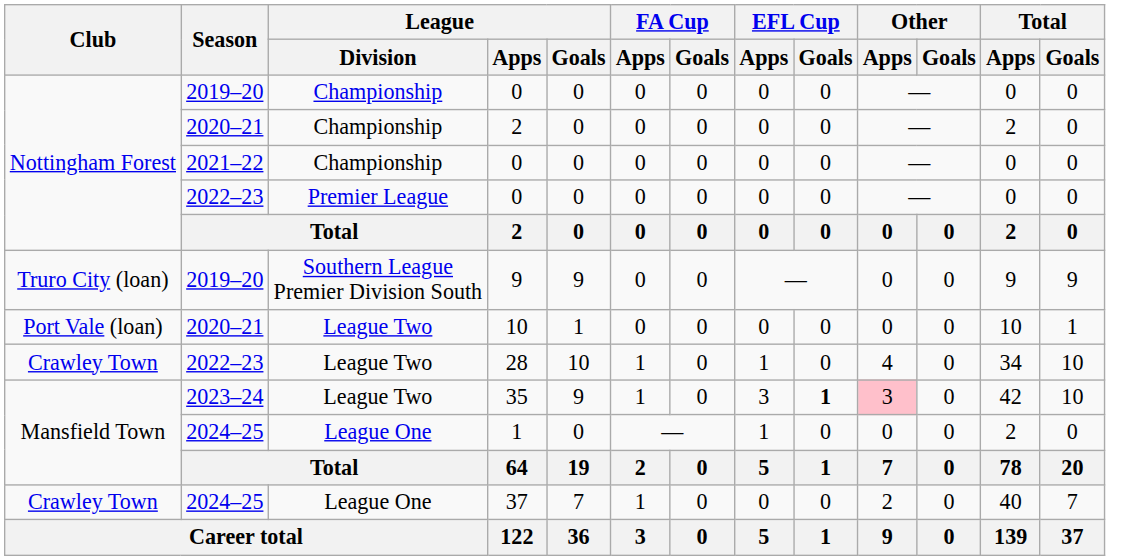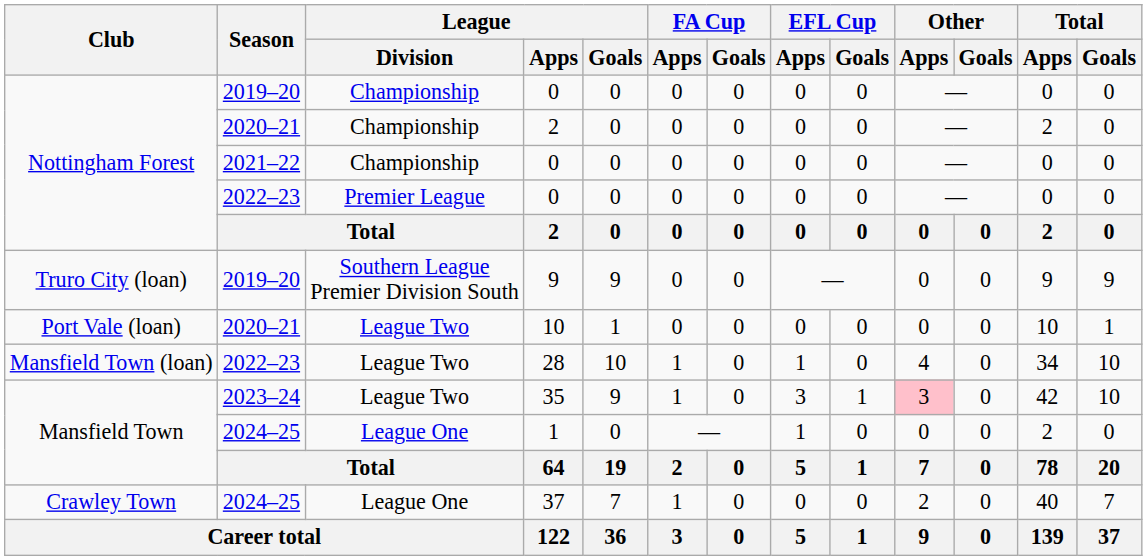 <table class="wikitable" style="text-align: center">
 <tr>
 <th rowspan="2">Club</th>
 <th rowspan="2">Season</th>
 <th colspan="3">League</th>
 <th colspan="2"><a href='#'>FA Cup</a></th>
 <th colspan="2"><a href='#'>EFL Cup</a></th>
 <th colspan="2">Other</th>
 <th colspan="2">Total</th>
 </tr>
 <tr>
 <th>Division</th>
 <th>Apps</th>
 <th>Goals</th>
 <th>Apps</th>
 <th>Goals</th>
 <th>Apps</th>
 <th>Goals</th>
 <th>Apps</th>
 <th>Goals</th>
 <th>Apps</th>
 <th>Goals</th>
 </tr>
 <tr>
 <td rowspan=5><a href='#'>Nottingham Forest</a></td>
 <td><a href='#'>2019–20</a></td>
 <td><a href='#'>Championship</a></td>
 <td>0</td>
 <td>0</td>
 <td>0</td>
 <td>0</td>
 <td>0</td>
 <td>0</td>
 <td colspan=2>—</td>
 <td>0</td>
 <td>0</td>
 </tr>
 <tr>
 <td><a href='#'>2020–21</a></td>
 <td>Championship</td>
 <td>2</td>
 <td>0</td>
 <td>0</td>
 <td>0</td>
 <td>0</td>
 <td>0</td>
 <td colspan=2>—</td>
 <td>2</td>
 <td>0</td>
 </tr>
 <tr>
 <td><a href='#'>2021–22</a></td>
 <td>Championship</td>
 <td>0</td>
 <td>0</td>
 <td>0</td>
 <td>0</td>
 <td>0</td>
 <td>0</td>
 <td colspan=2>—</td>
 <td>0</td>
 <td>0</td>
 </tr>
 <tr>
 <td><a href='#'>2022–23</a></td>
 <td><a href='#'>Premier League</a></td>
 <td>0</td>
 <td>0</td>
 <td>0</td>
 <td>0</td>
 <td>0</td>
 <td>0</td>
 <td colspan=2>—</td>
 <td>0</td>
 <td>0</td>
 </tr>
 <tr>
 <th colspan="2">Total</th>
 <th>2</th>
 <th>0</th>
 <th>0</th>
 <th>0</th>
 <th>0</th>
 <th>0</th>
 <th>0</th>
 <th>0</th>
 <th>2</th>
 <th>0</th>
 </tr>
 <tr>
 <td><a href='#'>Truro City</a> (loan)</td>
 <td><a href='#'>2019–20</a></td>
 <td><a href='#'>Southern League</a><br>Premier Division South</td>
 <td>9</td>
 <td>9</td>
 <td>0</td>
 <td>0</td>
 <td colspan=2>—</td>
 <td>0</td>
 <td>0</td>
 <td>9</td>
 <td>9</td>
 </tr>
 <tr>
 <td><a href='#'>Port Vale</a> (loan)</td>
 <td><a href='#'>2020–21</a></td>
 <td><a href='#'>League Two</a></td>
 <td>10</td>
 <td>1</td>
 <td>0</td>
 <td>0</td>
 <td>0</td>
 <td>0</td>
 <td>0</td>
 <td>0</td>
 <td>10</td>
 <td>1</td>
 </tr>
 <tr>
-<td><a href='#'>Crawley Town</a></td>
+<td><a href='#'>Mansfield Town</a> (loan)</td>
 <td><a href='#'>2022–23</a></td>
 <td>League Two</td>
 <td>28</td>
 <td>10</td>
 <td>1</td>
 <td>0</td>
 <td>1</td>
 <td>0</td>
 <td>4</td>
 <td>0</td>
 <td>34</td>
 <td>10</td>
 </tr>
 <tr>
 <td rowspan=3>Mansfield Town</td>
 <td><a href='#'>2023–24</a></td>
 <td>League Two</td>
 <td>35</td>
 <td>9</td>
 <td>1</td>
 <td>0</td>
 <td>3</td>
-<td><strong>1</strong></td>
+<td>1</td>
 <td style="background: pink;">3</td>
 <td>0</td>
 <td>42</td>
 <td>10</td>
 </tr>
 <tr>
 <td><a href='#'>2024–25</a></td>
 <td><a href='#'>League One</a></td>
 <td>1</td>
 <td>0</td>
 <td colspan=2>—</td>
 <td>1</td>
 <td>0</td>
 <td>0</td>
 <td>0</td>
 <td>2</td>
 <td>0</td>
 </tr>
 <tr>
 <th colspan="2">Total</th>
 <th>64</th>
 <th>19</th>
 <th>2</th>
 <th>0</th>
 <th>5</th>
 <th>1</th>
 <th>7</th>
 <th>0</th>
 <th>78</th>
 <th>20</th>
 </tr>
 <tr>
 <td><a href='#'>Crawley Town</a></td>
 <td><a href='#'>2024–25</a></td>
 <td>League One</td>
 <td>37</td>
 <td>7</td>
 <td>1</td>
 <td>0</td>
 <td>0</td>
 <td>0</td>
 <td>2</td>
 <td>0</td>
 <td>40</td>
 <td>7</td>
 </tr>
 <tr>
 <th colspan="3">Career total</th>
 <th>122</th>
 <th>36</th>
 <th>3</th>
 <th>0</th>
 <th>5</th>
 <th>1</th>
 <th>9</th>
 <th>0</th>
 <th>139</th>
 <th>37</th>
 </tr>
 </table>
